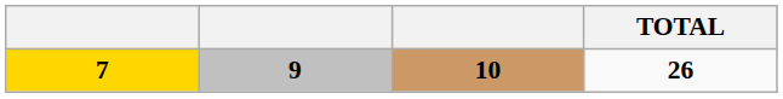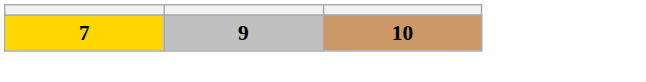 <table class="wikitable" style="font-size:90%">
 <tr>
 <th style="width:100px;"></th>
 <th style="width:100px;"></th>
 <th style="width:100px;"></th>
-<th style="width:100px;">TOTAL</th>
 </tr>
 <tr>
 <td style="text-align:center; background:gold;"><strong>7</strong></td>
 <td style="text-align:center; background:silver;"><strong>9</strong></td>
 <td style="text-align:center; background:#c96;"><strong>10</strong></td>
-<td style="text-align:center;"><strong>26</strong></td>
 </tr>
 </table>
